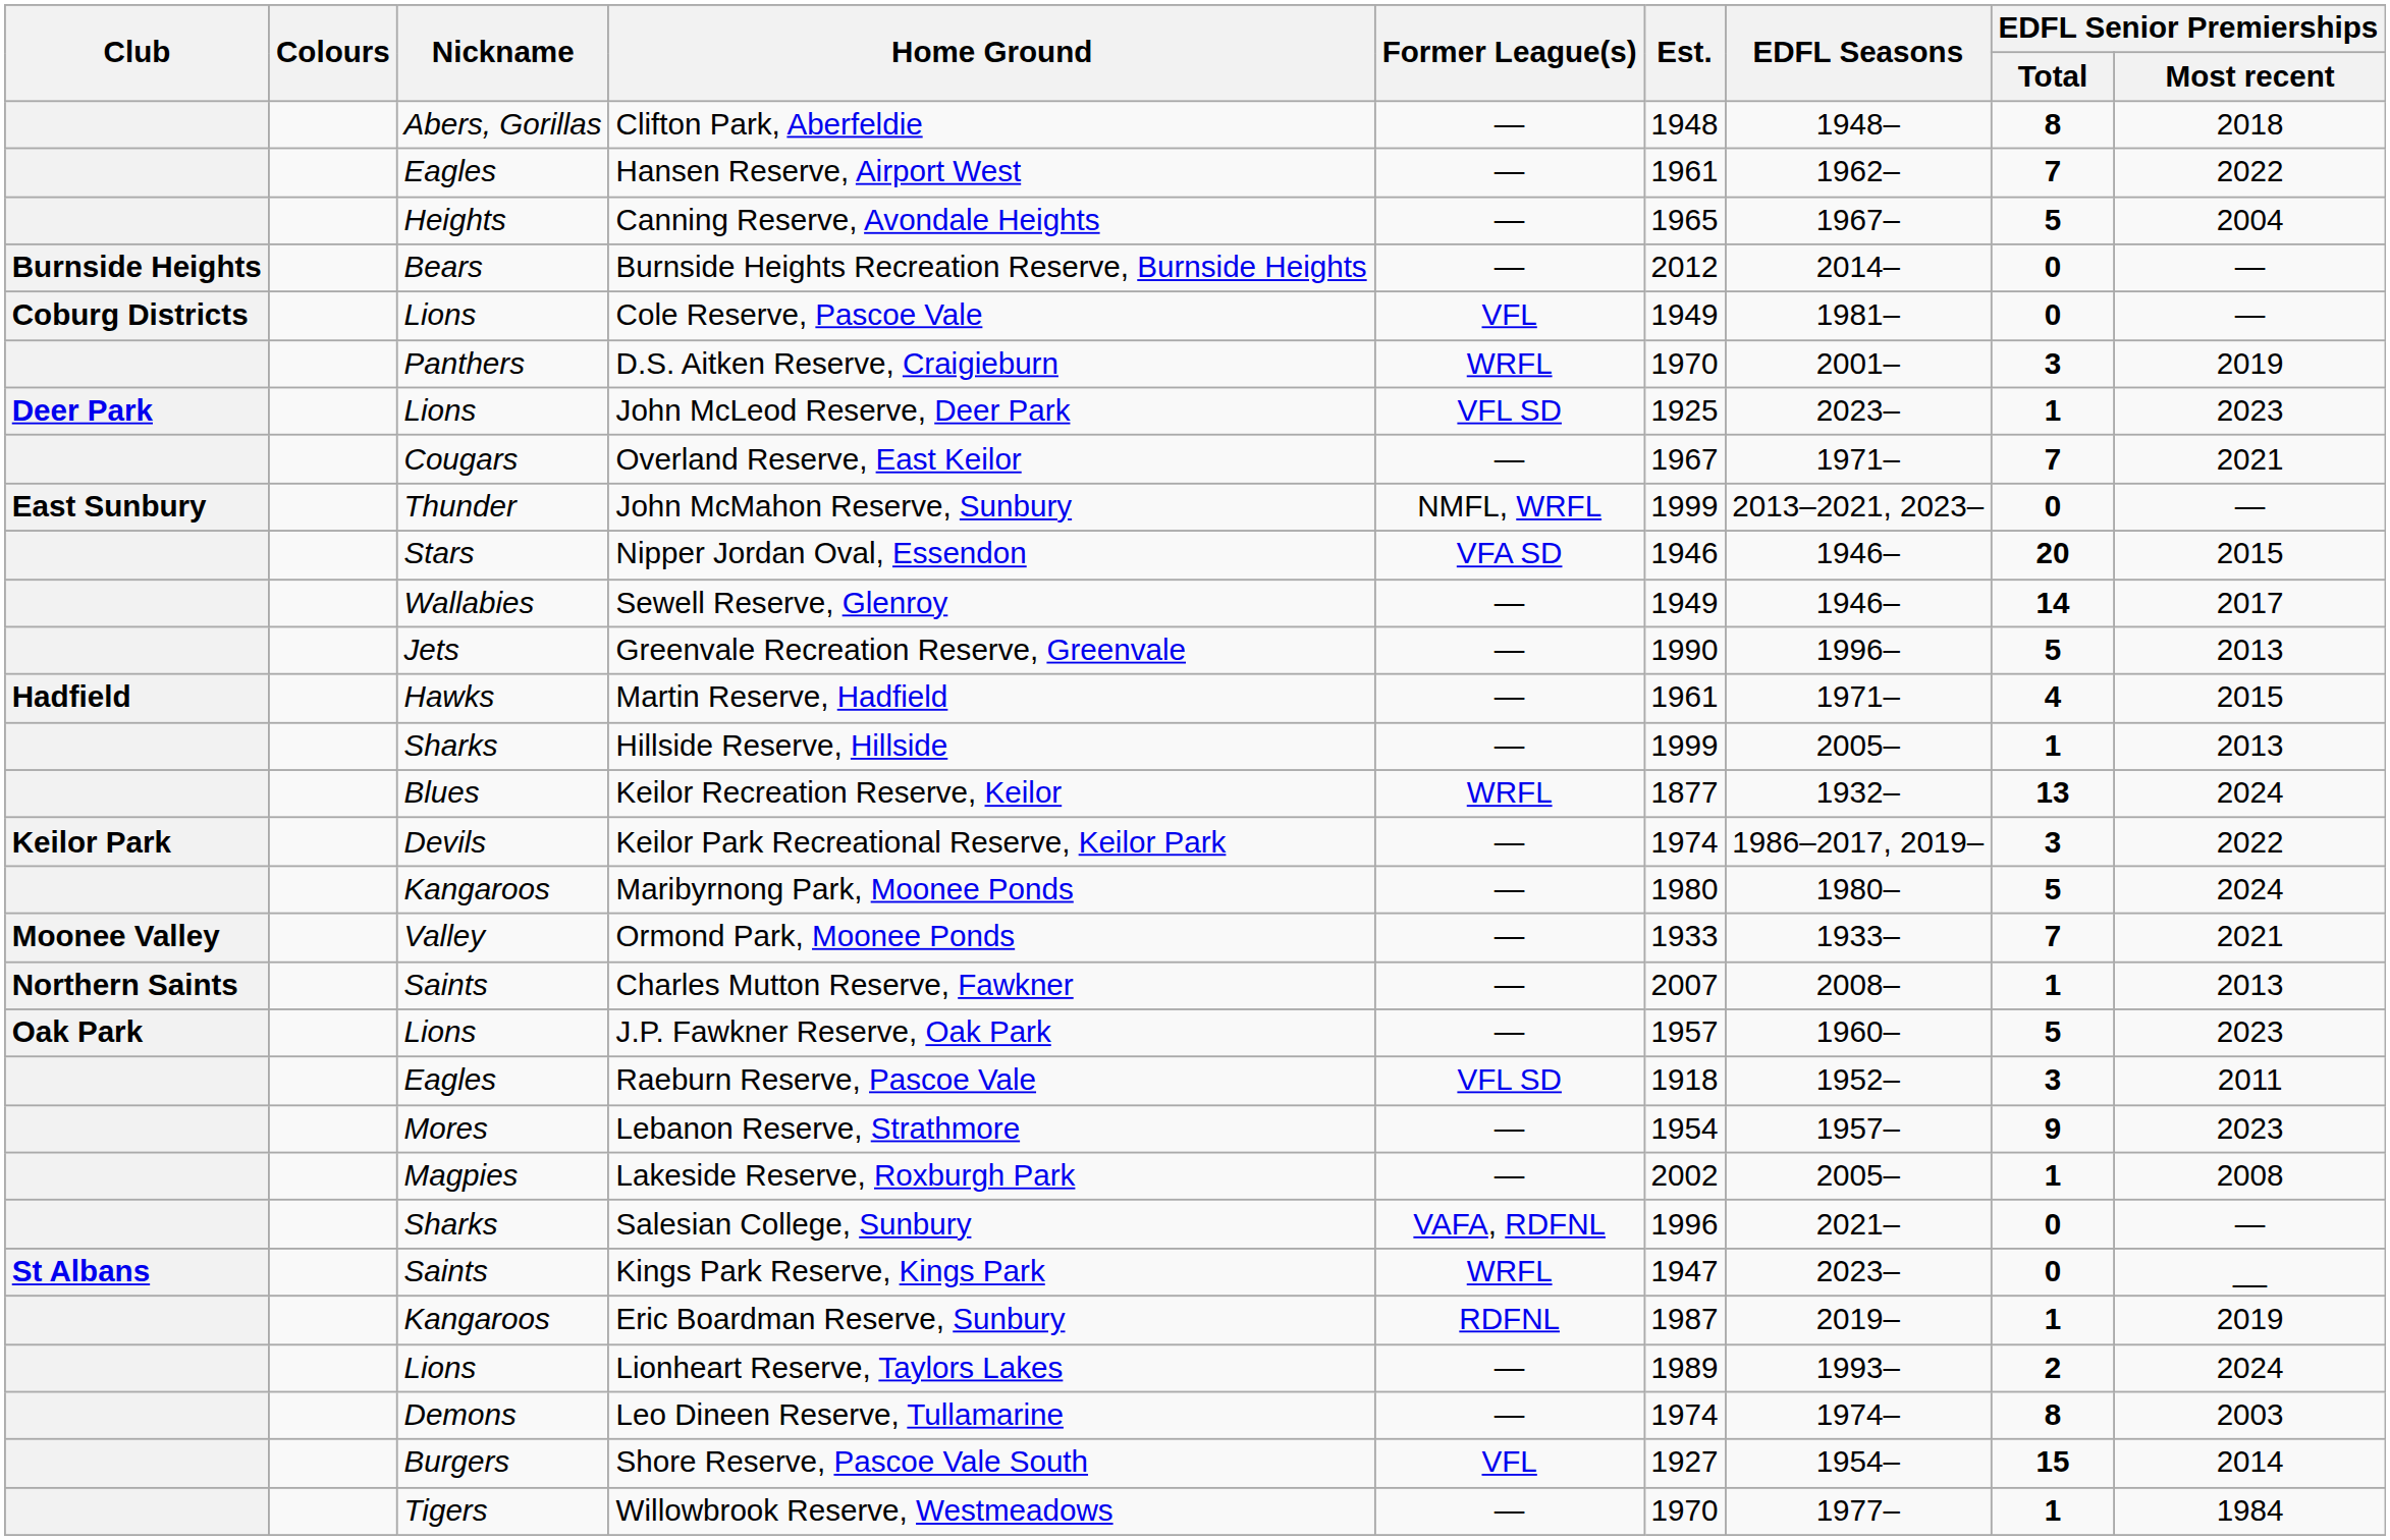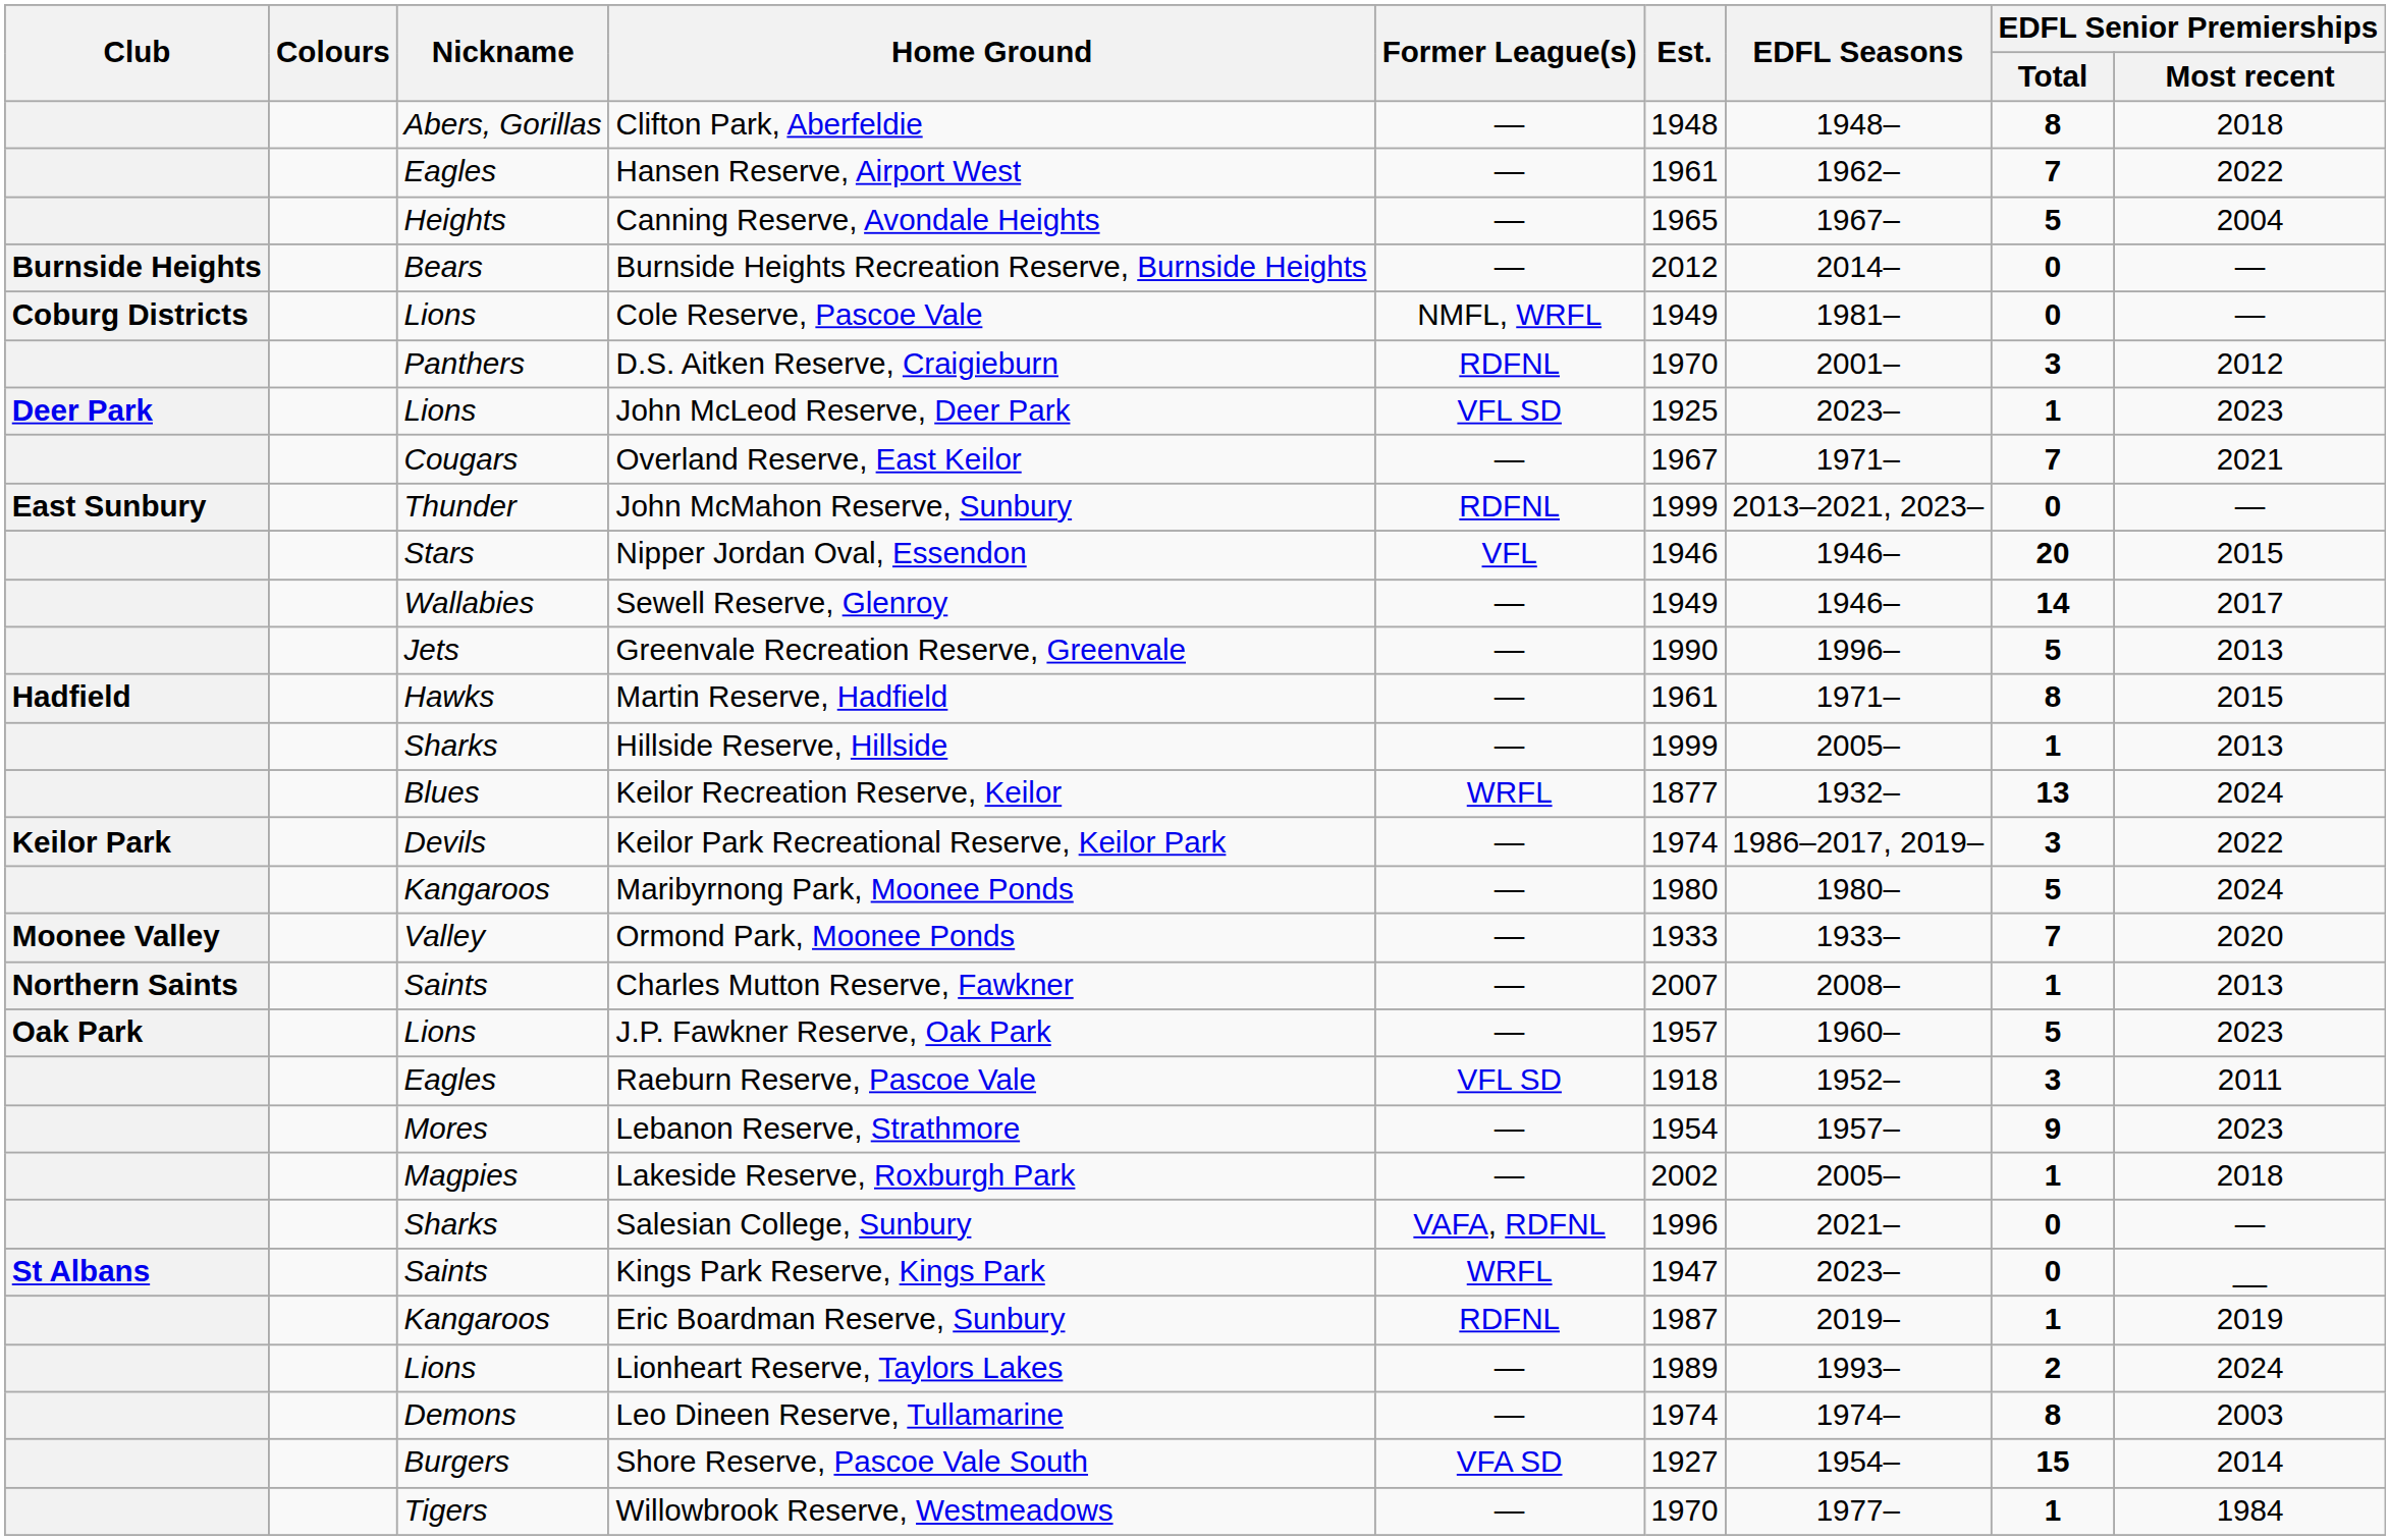 <table class="wikitable sortable mw-collapsible mw-collapsed" style="text-align:center; width:100%">
 <tr>
 <th rowspan="2">Club</th>
 <th rowspan="2" class="unsortable">Colours</th>
 <th rowspan="2">Nickname</th>
 <th rowspan="2">Home Ground</th>
 <th rowspan="2">Former League(s)</th>
 <th rowspan="2">Est.</th>
 <th rowspan="2">EDFL Seasons</th>
 <th colspan="2">EDFL Senior Premierships</th>
 </tr>
 <tr>
 <th data-sort-type="number">Total</th>
 <th>Most recent</th>
 </tr>
 <tr>
 <th style="text-align:left"></th>
 <td></td>
 <td style="text-align:left"><em>Abers, Gorillas</em></td>
 <td style="text-align:left">Clifton Park, <a href='#'>Aberfeldie</a></td>
 <td>—</td>
 <td>1948</td>
 <td>1948–</td>
 <td><strong>8</strong></td>
 <td>2018</td>
 </tr>
 <tr>
 <th style="text-align:left"></th>
 <td></td>
 <td style="text-align:left"><em>Eagles</em></td>
 <td style="text-align:left">Hansen Reserve, <a href='#'>Airport West</a></td>
 <td>—</td>
 <td>1961</td>
 <td>1962–</td>
 <td><strong>7</strong></td>
 <td>2022</td>
 </tr>
 <tr>
 <th style="text-align:left"></th>
 <td></td>
 <td style="text-align:left"><em>Heights</em></td>
 <td style="text-align:left">Canning Reserve, <a href='#'>Avondale Heights</a></td>
 <td>—</td>
 <td>1965</td>
 <td>1967–</td>
 <td><strong>5</strong></td>
 <td>2004</td>
 </tr>
 <tr>
 <th style="text-align:left">Burnside Heights</th>
 <td></td>
 <td style="text-align:left"><em>Bears</em></td>
 <td style="text-align:left">Burnside Heights Recreation Reserve, <a href='#'>Burnside Heights</a></td>
 <td>—</td>
 <td>2012</td>
 <td>2014–</td>
 <td><strong>0</strong></td>
 <td>—</td>
 </tr>
 <tr>
 <th style="text-align:left">Coburg Districts</th>
 <td></td>
 <td style="text-align:left"><em>Lions</em></td>
 <td style="text-align:left">Cole Reserve, <a href='#'>Pascoe Vale</a></td>
-<td><a href='#'>VFL</a></td>
+<td>NMFL, <a href='#'>WRFL</a></td>
 <td>1949</td>
 <td>1981–</td>
 <td><strong>0</strong></td>
 <td>—</td>
 </tr>
 <tr>
 <th style="text-align:left"></th>
 <td></td>
 <td style="text-align:left"><em>Panthers</em></td>
 <td style="text-align:left">D.S. Aitken Reserve, <a href='#'>Craigieburn</a></td>
-<td><a href='#'>WRFL</a></td>
+<td><a href='#'>RDFNL</a></td>
 <td>1970</td>
 <td>2001–</td>
 <td><strong>3</strong></td>
-<td>2019</td>
+<td>2012</td>
 </tr>
 <tr>
 <th style="text-align:left"><a href='#'>Deer Park</a></th>
 <td></td>
 <td style="text-align:left"><em>Lions</em></td>
 <td style="text-align:left">John McLeod Reserve, <a href='#'>Deer Park</a></td>
 <td><a href='#'>VFL SD</a></td>
 <td>1925</td>
 <td>2023–</td>
 <td><strong>1</strong></td>
 <td>2023</td>
 </tr>
 <tr>
 <th style="text-align:left"></th>
 <td></td>
 <td style="text-align:left"><em>Cougars</em></td>
 <td style="text-align:left">Overland Reserve, <a href='#'>East Keilor</a></td>
 <td>—</td>
 <td>1967</td>
 <td>1971–</td>
 <td><strong>7</strong></td>
 <td>2021</td>
 </tr>
 <tr>
 <th style="text-align:left">East Sunbury</th>
 <td></td>
 <td style="text-align:left"><em>Thunder</em></td>
 <td style="text-align:left">John McMahon Reserve, <a href='#'>Sunbury</a></td>
-<td>NMFL, <a href='#'>WRFL</a></td>
+<td><a href='#'>RDFNL</a></td>
 <td>1999</td>
 <td>2013–2021, 2023–</td>
 <td><strong>0</strong></td>
 <td>—</td>
 </tr>
 <tr>
 <th style="text-align:left"></th>
 <td></td>
 <td style="text-align:left"><em>Stars</em></td>
 <td style="text-align:left">Nipper Jordan Oval, <a href='#'>Essendon</a></td>
-<td><a href='#'>VFA SD</a></td>
+<td><a href='#'>VFL</a></td>
 <td>1946</td>
 <td>1946–</td>
 <td><strong>20</strong></td>
 <td>2015</td>
 </tr>
 <tr>
 <th style="text-align:left"></th>
 <td></td>
 <td style="text-align:left"><em>Wallabies</em></td>
 <td style="text-align:left">Sewell Reserve, <a href='#'>Glenroy</a></td>
 <td>—</td>
 <td>1949</td>
 <td>1946–</td>
 <td><strong>14</strong></td>
 <td>2017</td>
 </tr>
 <tr>
 <th style="text-align:left"></th>
 <td></td>
 <td style="text-align:left"><em>Jets</em></td>
 <td style="text-align:left">Greenvale Recreation Reserve, <a href='#'>Greenvale</a></td>
 <td>—</td>
 <td>1990</td>
 <td>1996–</td>
 <td><strong>5</strong></td>
 <td>2013</td>
 </tr>
 <tr>
 <th style="text-align:left">Hadfield</th>
 <td></td>
 <td style="text-align:left"><em>Hawks</em></td>
 <td style="text-align:left">Martin Reserve, <a href='#'>Hadfield</a></td>
 <td>—</td>
 <td>1961</td>
 <td>1971–</td>
-<td><strong>4</strong></td>
+<td><strong>8</strong></td>
 <td>2015</td>
 </tr>
 <tr>
 <th style="text-align:left"></th>
 <td></td>
 <td style="text-align:left"><em>Sharks</em></td>
 <td style="text-align:left">Hillside Reserve, <a href='#'>Hillside</a></td>
 <td>—</td>
 <td>1999</td>
 <td>2005–</td>
 <td><strong>1</strong></td>
 <td>2013</td>
 </tr>
 <tr>
 <th style="text-align:left"></th>
 <td></td>
 <td style="text-align:left"><em>Blues</em></td>
 <td style="text-align:left">Keilor Recreation Reserve, <a href='#'>Keilor</a></td>
 <td><a href='#'>WRFL</a></td>
 <td>1877</td>
 <td>1932–</td>
 <td><strong>13</strong></td>
 <td>2024</td>
 </tr>
 <tr>
 <th style="text-align:left">Keilor Park</th>
 <td></td>
 <td style="text-align:left"><em>Devils</em></td>
 <td style="text-align:left">Keilor Park Recreational Reserve, <a href='#'>Keilor Park</a></td>
 <td>—</td>
 <td>1974</td>
 <td>1986–2017, 2019–</td>
 <td><strong>3</strong></td>
 <td>2022</td>
 </tr>
 <tr>
 <th style="text-align:left"></th>
 <td></td>
 <td style="text-align:left"><em>Kangaroos</em></td>
 <td style="text-align:left">Maribyrnong Park, <a href='#'>Moonee Ponds</a></td>
 <td>—</td>
 <td>1980</td>
 <td>1980–</td>
 <td><strong>5</strong></td>
 <td>2024</td>
 </tr>
 <tr>
 <th style="text-align:left">Moonee Valley</th>
 <td></td>
 <td style="text-align:left"><em>Valley</em></td>
 <td style="text-align:left">Ormond Park, <a href='#'>Moonee Ponds</a></td>
 <td>—</td>
 <td>1933</td>
 <td>1933–</td>
 <td><strong>7</strong></td>
-<td>2021</td>
+<td>2020</td>
 </tr>
 <tr>
 <th style="text-align:left">Northern Saints</th>
 <td></td>
 <td style="text-align:left"><em>Saints</em></td>
 <td style="text-align:left">Charles Mutton Reserve, <a href='#'>Fawkner</a></td>
 <td>—</td>
 <td>2007</td>
 <td>2008–</td>
 <td><strong>1</strong></td>
 <td>2013</td>
 </tr>
 <tr>
 <th style="text-align:left">Oak Park</th>
 <td></td>
 <td style="text-align:left"><em>Lions</em></td>
 <td style="text-align:left">J.P. Fawkner Reserve, <a href='#'>Oak Park</a></td>
 <td>—</td>
 <td>1957</td>
 <td>1960–</td>
 <td><strong>5</strong></td>
 <td>2023</td>
 </tr>
 <tr>
 <th style="text-align:left"></th>
 <td></td>
 <td style="text-align:left"><em>Eagles</em></td>
 <td style="text-align:left">Raeburn Reserve, <a href='#'>Pascoe Vale</a></td>
 <td><a href='#'>VFL SD</a></td>
 <td>1918</td>
 <td>1952–</td>
 <td><strong>3</strong></td>
 <td>2011</td>
 </tr>
 <tr>
 <th style="text-align:left"></th>
 <td></td>
 <td style="text-align:left"><em>Mores</em></td>
 <td style="text-align:left">Lebanon Reserve, <a href='#'>Strathmore</a></td>
 <td>—</td>
 <td>1954</td>
 <td>1957–</td>
 <td><strong>9</strong></td>
 <td>2023</td>
 </tr>
 <tr>
 <th style="text-align:left"></th>
 <td></td>
 <td style="text-align:left"><em>Magpies</em></td>
 <td style="text-align:left">Lakeside Reserve, <a href='#'>Roxburgh Park</a></td>
 <td>—</td>
 <td>2002</td>
 <td>2005–</td>
 <td><strong>1</strong></td>
-<td>2008</td>
+<td>2018</td>
 </tr>
 <tr>
 <th style="text-align:left"></th>
 <td></td>
 <td style="text-align:left"><em>Sharks</em></td>
 <td style="text-align:left">Salesian College, <a href='#'>Sunbury</a></td>
 <td><a href='#'>VAFA</a>, <a href='#'>RDFNL</a></td>
 <td>1996</td>
 <td>2021–</td>
 <td><strong>0</strong></td>
 <td>—</td>
 </tr>
 <tr>
 <th style="text-align:left"><a href='#'>St Albans</a></th>
 <td></td>
 <td style="text-align:left"><em>Saints</em></td>
 <td style="text-align:left">Kings Park Reserve, <a href='#'>Kings Park</a></td>
 <td><a href='#'>WRFL</a></td>
 <td>1947</td>
 <td>2023–</td>
 <td><strong>0</strong></td>
 <td>__</td>
 </tr>
 <tr>
 <th style="text-align:left"></th>
 <td></td>
 <td style="text-align:left"><em>Kangaroos</em></td>
 <td style="text-align:left">Eric Boardman Reserve, <a href='#'>Sunbury</a></td>
 <td><a href='#'>RDFNL</a></td>
 <td>1987</td>
 <td>2019–</td>
 <td><strong>1</strong></td>
 <td>2019</td>
 </tr>
 <tr>
 <th style="text-align:left"></th>
 <td></td>
 <td style="text-align:left"><em>Lions</em></td>
 <td style="text-align:left">Lionheart Reserve, <a href='#'>Taylors Lakes</a></td>
 <td>—</td>
 <td>1989</td>
 <td>1993–</td>
 <td><strong>2</strong></td>
 <td>2024</td>
 </tr>
 <tr>
 <th style="text-align:left"></th>
 <td></td>
 <td style="text-align:left"><em>Demons</em></td>
 <td style="text-align:left">Leo Dineen Reserve, <a href='#'>Tullamarine</a></td>
 <td>—</td>
 <td>1974</td>
 <td>1974–</td>
 <td><strong>8</strong></td>
 <td>2003</td>
 </tr>
 <tr>
 <th style="text-align:left"></th>
 <td></td>
 <td style="text-align:left"><em>Burgers</em></td>
 <td style="text-align:left">Shore Reserve, <a href='#'>Pascoe Vale South</a></td>
-<td><a href='#'>VFL</a></td>
+<td><a href='#'>VFA SD</a></td>
 <td>1927</td>
 <td>1954–</td>
 <td><strong>15</strong></td>
 <td>2014</td>
 </tr>
 <tr>
 <th style="text-align:left"></th>
 <td></td>
 <td style="text-align:left"><em>Tigers</em></td>
 <td style="text-align:left">Willowbrook Reserve, <a href='#'>Westmeadows</a></td>
 <td>—</td>
 <td>1970</td>
 <td>1977–</td>
 <td><strong>1</strong></td>
 <td>1984</td>
 </tr>
 </table>
